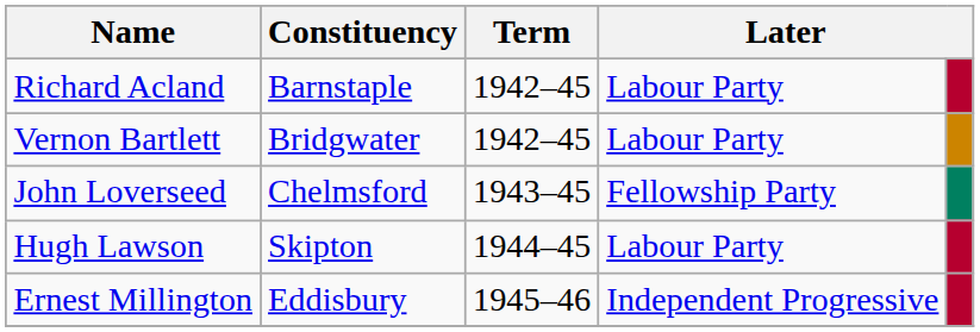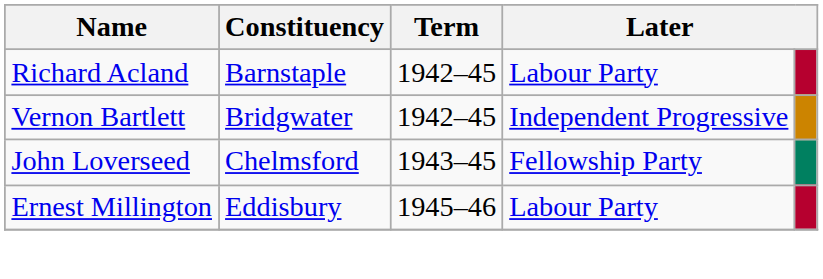 <table class="wikitable sortable">
 <tr>
 <th>Name</th>
 <th>Constituency</th>
 <th>Term</th>
 <th colspan=2>Later</th>
 </tr>
 <tr>
 <td><a href='#'>Richard Acland</a></td>
 <td><a href='#'>Barnstaple</a></td>
 <td>1942–45</td>
 <td><a href='#'>Labour Party</a></td>
 <td style="width: 5px" bgcolor="#b6002f" align="center"></td>
 </tr>
 <tr>
 <td><a href='#'>Vernon Bartlett</a></td>
 <td><a href='#'>Bridgwater</a></td>
 <td>1942–45</td>
-<td><a href='#'>Labour Party</a></td>
+<td><a href='#'>Independent Progressive</a></td>
 <td style="width: 5px" bgcolor="#cc8400" align="center"></td>
 </tr>
 <tr>
 <td><a href='#'>John Loverseed</a></td>
 <td><a href='#'>Chelmsford</a></td>
 <td>1943–45</td>
 <td><a href='#'>Fellowship Party</a></td>
 <td style="width: 5px" bgcolor="#008060" align="center"></td>
 </tr>
 <tr>
-<td><a href='#'>Hugh Lawson</a></td>
-<td><a href='#'>Skipton</a></td>
-<td>1944–45</td>
-<td><a href='#'>Labour Party</a></td>
-<td style="width: 5px" bgcolor="#b6002f" align="center"></td>
-</tr>
-<tr>
 <td><a href='#'>Ernest Millington</a></td>
 <td><a href='#'>Eddisbury</a></td>
 <td>1945–46</td>
-<td><a href='#'>Independent Progressive</a></td>
+<td><a href='#'>Labour Party</a></td>
 <td style="width: 5px" bgcolor="#b6002f" align="center"></td>
 </tr>
 <tr>
 </tr>
 </table>
